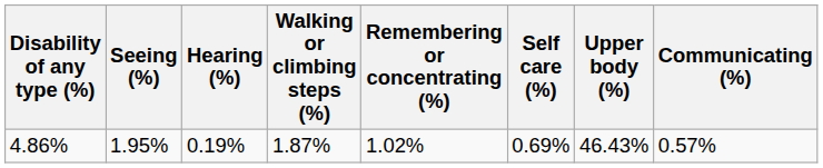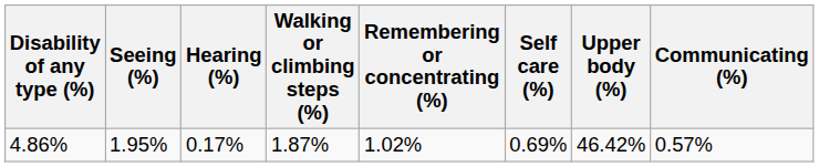 <table class="wikitable">
 <tr>
 <th>Disability of any type (%)</th>
 <th>Seeing (%)</th>
 <th>Hearing (%)</th>
 <th>Walking or climbing steps (%)</th>
 <th>Remembering or concentrating (%)</th>
 <th>Self care (%)</th>
 <th>Upper body (%)</th>
 <th>Communicating (%)</th>
 </tr>
 <tr>
 <td>4.86%</td>
 <td>1.95%</td>
-<td>0.19%</td>
+<td>0.17%</td>
 <td>1.87%</td>
 <td>1.02%</td>
 <td>0.69%</td>
-<td>46.43%</td>
+<td>46.42%</td>
 <td>0.57%</td>
 </tr>
 </table>
